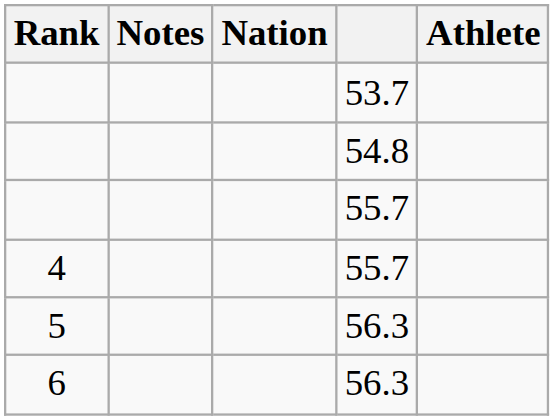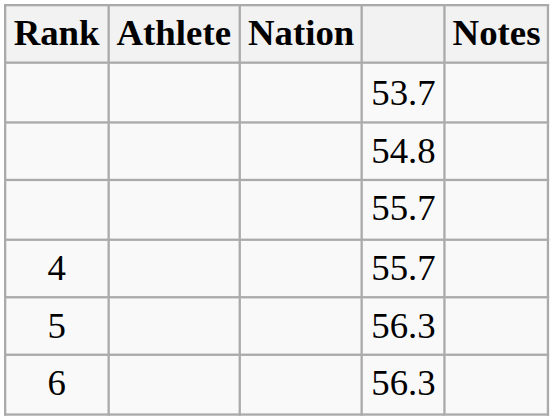 <table class="wikitable sortable" style="text-align:center">
 <tr>
 <th scope="col">Rank</th>
-<th scope="col">Notes</th>
+<th scope="col">Athlete</th>
 <th scope="col">Nation</th>
 <th scope="col"></th>
-<th scope="col">Athlete</th>
+<th scope="col">Notes</th>
 </tr>
 <tr>
 <td></td>
-<td></td>
+<td style="text-align:left"></td>
 <td style="text-align:left"></td>
 <td>53.7 </td>
-<td style="text-align:left"></td>
+<td></td>
 </tr>
 <tr>
 <td></td>
-<td></td>
+<td style="text-align:left"></td>
 <td style="text-align:left"></td>
 <td>54.8 </td>
-<td style="text-align:left"></td>
+<td></td>
 </tr>
 <tr>
 <td></td>
-<td></td>
+<td style="text-align:left"></td>
 <td style="text-align:left"></td>
 <td>55.7 </td>
-<td style="text-align:left"></td>
+<td></td>
 </tr>
 <tr>
 <td>4</td>
-<td></td>
+<td style="text-align:left"></td>
 <td style="text-align:left"></td>
 <td>55.7 </td>
-<td style="text-align:left"></td>
+<td></td>
 </tr>
 <tr>
 <td>5</td>
-<td></td>
+<td style="text-align:left"></td>
 <td style="text-align:left"></td>
 <td>56.3 </td>
-<td style="text-align:left"></td>
+<td></td>
 </tr>
 <tr>
 <td>6</td>
-<td></td>
+<td style="text-align:left"></td>
 <td style="text-align:left"></td>
 <td>56.3 </td>
-<td style="text-align:left"></td>
+<td></td>
 </tr>
 </table>
